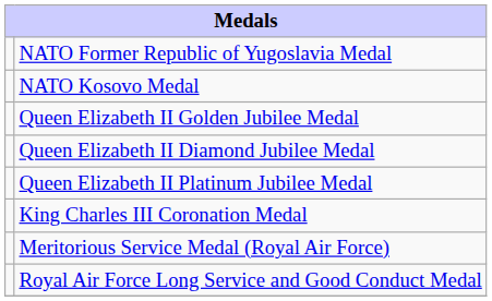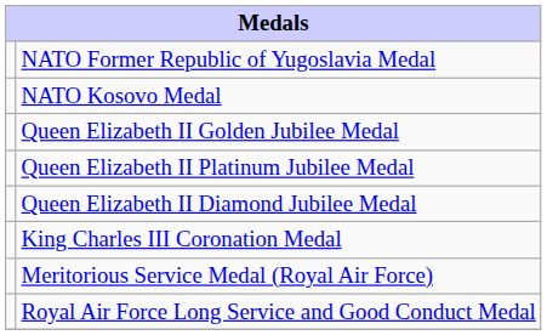 <table class="wikitable">
 <tr style="background:#ccf; text-align:center;">
 <td colspan=2><strong>Medals</strong></td>
 </tr>
 <tr>
 <td></td>
 <td><a href='#'>NATO Former Republic of Yugoslavia Medal</a></td>
 </tr>
 <tr>
 <td></td>
 <td><a href='#'>NATO Kosovo Medal</a></td>
 </tr>
 <tr>
 <td></td>
 <td><a href='#'>Queen Elizabeth II Golden Jubilee Medal</a></td>
 </tr>
 <tr>
 <td></td>
-<td><a href='#'>Queen Elizabeth II Diamond Jubilee Medal</a></td>
+<td><a href='#'>Queen Elizabeth II Platinum Jubilee Medal</a></td>
 </tr>
 <tr>
 <td></td>
-<td><a href='#'>Queen Elizabeth II Platinum Jubilee Medal</a></td>
+<td><a href='#'>Queen Elizabeth II Diamond Jubilee Medal</a></td>
 </tr>
 <tr>
 <td></td>
 <td><a href='#'>King Charles III Coronation Medal</a></td>
 </tr>
 <tr>
 <td></td>
 <td><a href='#'>Meritorious Service Medal (Royal Air Force)</a></td>
 </tr>
 <tr>
 <td></td>
 <td><a href='#'>Royal Air Force Long Service and Good Conduct Medal</a></td>
 </tr>
 <tr>
 </tr>
 </table>
